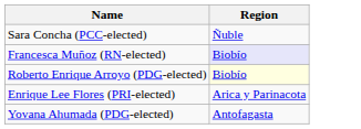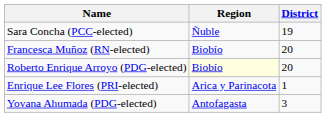 <table class="wikitable">
 <tr>
 <th>Name</th>
 <th>Region</th>
+<th><a href='#'>District</a></th>
 </tr>
 <tr>
 <td>Sara Concha (<a href='#'>PCC</a>-elected)</td>
 <td><a href='#'>Ñuble</a></td>
+<td>19</td>
 </tr>
 <tr>
 <td><a href='#'>Francesca Muñoz</a> (<a href='#'>RN</a>-elected)</td>
-<td style="background: lavender;"><a href='#'>Biobío</a></td>
+<td><a href='#'>Biobío</a></td>
+<td>20</td>
 </tr>
 <tr>
 <td><a href='#'>Roberto Enrique Arroyo</a> (<a href='#'>PDG</a>-elected)</td>
 <td style="background: lightyellow;"><a href='#'>Biobío</a></td>
+<td>20</td>
 </tr>
 <tr>
 <td><a href='#'>Enrique Lee Flores</a> (<a href='#'>PRI</a>-elected)</td>
 <td><a href='#'>Arica y Parinacota</a></td>
+<td>1</td>
 </tr>
 <tr>
 <td><a href='#'>Yovana Ahumada</a> (<a href='#'>PDG</a>-elected)</td>
 <td><a href='#'>Antofagasta</a></td>
+<td>3</td>
 </tr>
 </table>
